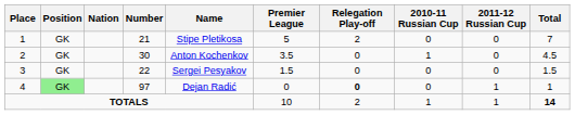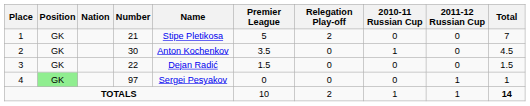 <table class="wikitable" style="font-size: 95%; text-align: center;">
 <tr>
 <th width=60>Place</th>
 <th width=60>Position</th>
 <th width=60>Nation</th>
 <th width=60>Number</th>
 <th width=200>Name</th>
 <th width=150>Premier League</th>
 <th width=150>Relegation Play-off</th>
 <th width=150>2010-11 Russian Cup</th>
 <th width=150>2011-12 Russian Cup</th>
 <th width=80>Total</th>
 </tr>
 <tr>
 <td>1</td>
 <td>GK</td>
 <td></td>
 <td>21</td>
 <td><a href='#'>Stipe Pletikosa</a></td>
 <td>5</td>
 <td>2</td>
 <td>0</td>
 <td>0</td>
 <td>7</td>
 </tr>
 <tr>
 <td>2</td>
 <td>GK</td>
 <td></td>
 <td>30</td>
 <td><a href='#'>Anton Kochenkov</a></td>
 <td>3.5</td>
 <td>0</td>
 <td>1</td>
 <td>0</td>
 <td>4.5</td>
 </tr>
 <tr>
 <td>3</td>
 <td>GK</td>
 <td></td>
 <td>22</td>
-<td><a href='#'>Sergei Pesyakov</a></td>
+<td><a href='#'>Dejan Radić</a></td>
 <td>1.5</td>
 <td>0</td>
 <td>0</td>
 <td>0</td>
 <td>1.5</td>
 </tr>
 <tr>
 <td>4</td>
 <td style="background: lightgreen;">GK</td>
 <td></td>
 <td>97</td>
-<td><a href='#'>Dejan Radić</a></td>
+<td><a href='#'>Sergei Pesyakov</a></td>
 <td>0</td>
-<td><strong>0</strong></td>
+<td>0</td>
 <td>0</td>
 <td>1</td>
 <td>1</td>
 </tr>
 <tr>
 <td colspan="5"><strong>TOTALS</strong></td>
 <td>10</td>
 <td>2</td>
 <td>1</td>
 <td>1</td>
 <td><strong>14</strong></td>
 </tr>
 </table>
